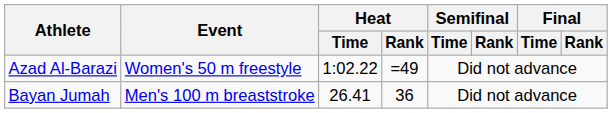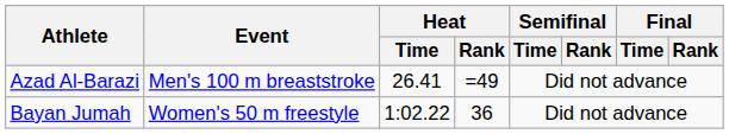 <table class=wikitable style="font-size:90%">
 <tr>
 <th rowspan="2">Athlete</th>
 <th rowspan="2">Event</th>
 <th colspan="2">Heat</th>
 <th colspan="2">Semifinal</th>
 <th colspan="2">Final</th>
 </tr>
 <tr style="font-size:95%">
 <th>Time</th>
 <th>Rank</th>
 <th>Time</th>
 <th>Rank</th>
 <th>Time</th>
 <th>Rank</th>
 </tr>
 <tr align=center>
 <td align=left><a href='#'>Azad Al-Barazi</a></td>
-<td align=left><a href='#'>Women's 50 m freestyle</a></td>
-<td>1:02.22</td>
+<td align=left><a href='#'>Men's 100 m breaststroke</a></td>
+<td>26.41</td>
 <td>=49</td>
 <td colspan=4>Did not advance</td>
 </tr>
 <tr align=center>
 <td align=left><a href='#'>Bayan Jumah</a></td>
-<td align=left><a href='#'>Men's 100 m breaststroke</a></td>
-<td>26.41</td>
+<td align=left><a href='#'>Women's 50 m freestyle</a></td>
+<td>1:02.22</td>
 <td>36</td>
 <td colspan=4>Did not advance</td>
 </tr>
 </table>
